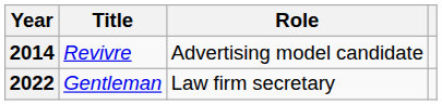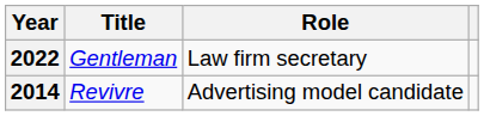 <table class="wikitable plainrowheaders sortable">
 <tr>
 <th scope="col">Year</th>
 <th scope="col">Title</th>
 <th scope="col">Role</th>
 <th scope="col" class="unsortable"></th>
 </tr>
 <tr>
+<th scope="row">2022</th>
+<td><em><a href='#'>Gentleman</a></em></td>
+<td>Law firm secretary</td>
+<td style="text-align:center"></td>
+</tr>
+<tr>
 <th scope="row">2014</th>
 <td><em><a href='#'>Revivre</a></em></td>
 <td>Advertising model candidate</td>
 <td style="text-align:center"></td>
 </tr>
-<tr>
-<th scope="row">2022</th>
-<td><em><a href='#'>Gentleman</a></em></td>
-<td>Law firm secretary</td>
-<td style="text-align:center"></td>
-</tr>
 </table>
